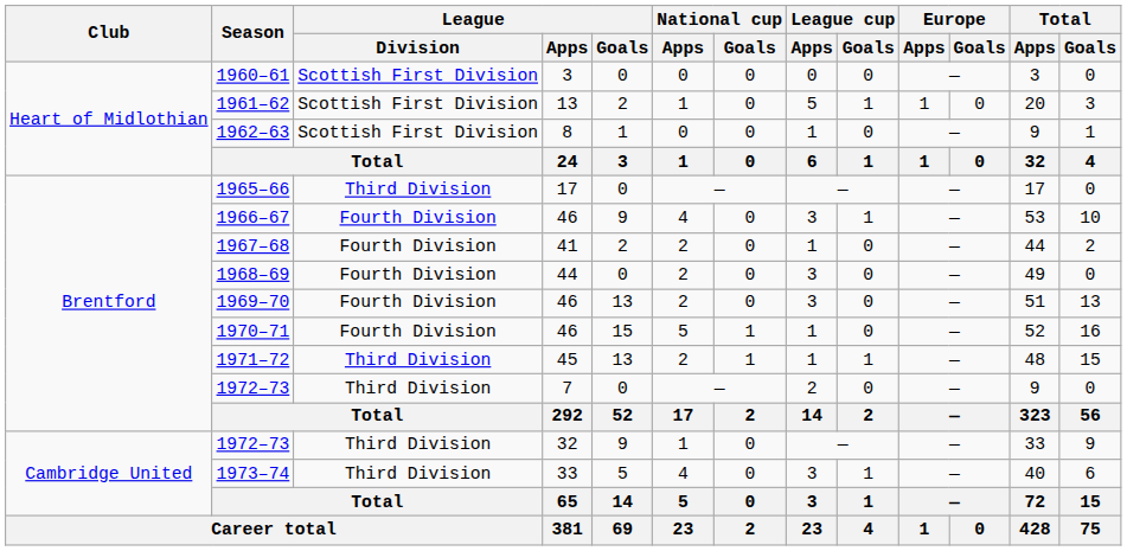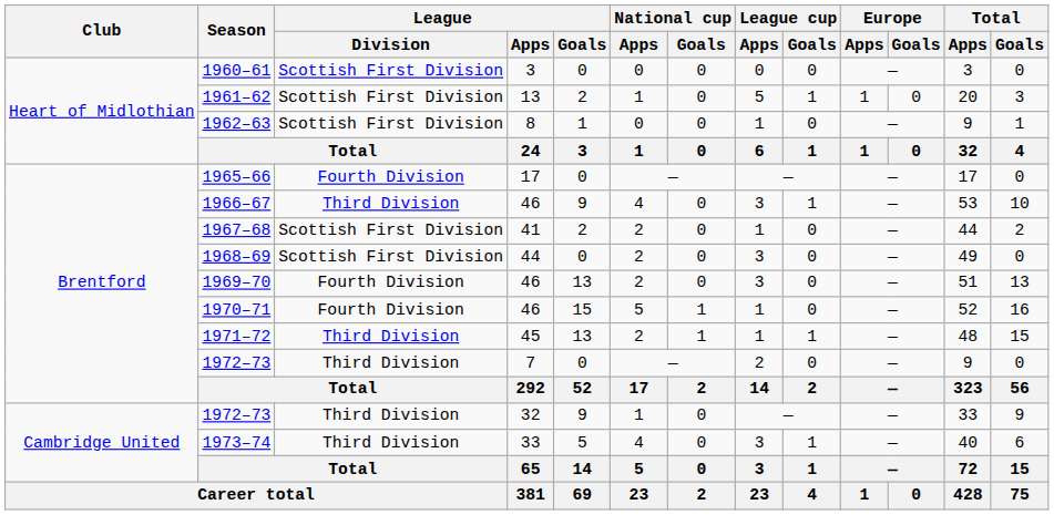 <table class="wikitable" style="text-align: center;">
 <tr>
 <th rowspan="2">Club</th>
 <th rowspan="2">Season</th>
 <th colspan="3">League</th>
 <th colspan="2">National cup</th>
 <th colspan="2">League cup</th>
 <th colspan="2">Europe</th>
 <th colspan="2">Total</th>
 </tr>
 <tr>
 <th>Division</th>
 <th>Apps</th>
 <th>Goals</th>
 <th>Apps</th>
 <th>Goals</th>
 <th>Apps</th>
 <th>Goals</th>
 <th>Apps</th>
 <th>Goals</th>
 <th>Apps</th>
 <th>Goals</th>
 </tr>
 <tr>
 <td rowspan="4"><a href='#'>Heart of Midlothian</a></td>
 <td><a href='#'>1960–61</a></td>
 <td><a href='#'>Scottish First Division</a></td>
 <td>3</td>
 <td>0</td>
 <td>0</td>
 <td>0</td>
 <td>0</td>
 <td>0</td>
 <td colspan="2">—</td>
 <td>3</td>
 <td>0</td>
 </tr>
 <tr>
 <td><a href='#'>1961–62</a></td>
 <td>Scottish First Division</td>
 <td>13</td>
 <td>2</td>
 <td>1</td>
 <td>0</td>
 <td>5</td>
 <td>1</td>
 <td>1</td>
 <td>0</td>
 <td>20</td>
 <td>3</td>
 </tr>
 <tr>
 <td><a href='#'>1962–63</a></td>
 <td>Scottish First Division</td>
 <td>8</td>
 <td>1</td>
 <td>0</td>
 <td>0</td>
 <td>1</td>
 <td>0</td>
 <td colspan="2">—</td>
 <td>9</td>
 <td>1</td>
 </tr>
 <tr>
 <th colspan="2">Total</th>
 <th>24</th>
 <th>3</th>
 <th>1</th>
 <th>0</th>
 <th>6</th>
 <th>1</th>
 <th>1</th>
 <th>0</th>
 <th>32</th>
 <th>4</th>
 </tr>
 <tr>
 <td rowspan="9"><a href='#'>Brentford</a></td>
 <td><a href='#'>1965–66</a></td>
-<td><a href='#'>Third Division</a></td>
+<td><a href='#'>Fourth Division</a></td>
 <td>17</td>
 <td>0</td>
 <td colspan="2">—</td>
 <td colspan="2">—</td>
 <td colspan="2">—</td>
 <td>17</td>
 <td>0</td>
 </tr>
 <tr>
 <td><a href='#'>1966–67</a></td>
-<td><a href='#'>Fourth Division</a></td>
+<td><a href='#'>Third Division</a></td>
 <td>46</td>
 <td>9</td>
 <td>4</td>
 <td>0</td>
 <td>3</td>
 <td>1</td>
 <td colspan="2">—</td>
 <td>53</td>
 <td>10</td>
 </tr>
 <tr>
 <td><a href='#'>1967–68</a></td>
-<td>Fourth Division</td>
+<td>Scottish First Division</td>
 <td>41</td>
 <td>2</td>
 <td>2</td>
 <td>0</td>
 <td>1</td>
 <td>0</td>
 <td colspan="2">—</td>
 <td>44</td>
 <td>2</td>
 </tr>
 <tr>
 <td><a href='#'>1968–69</a></td>
-<td>Fourth Division</td>
+<td>Scottish First Division</td>
 <td>44</td>
 <td>0</td>
 <td>2</td>
 <td>0</td>
 <td>3</td>
 <td>0</td>
 <td colspan="2">—</td>
 <td>49</td>
 <td>0</td>
 </tr>
 <tr>
 <td><a href='#'>1969–70</a></td>
 <td>Fourth Division</td>
 <td>46</td>
 <td>13</td>
 <td>2</td>
 <td>0</td>
 <td>3</td>
 <td>0</td>
 <td colspan="2">—</td>
 <td>51</td>
 <td>13</td>
 </tr>
 <tr>
 <td><a href='#'>1970–71</a></td>
 <td>Fourth Division</td>
 <td>46</td>
 <td>15</td>
 <td>5</td>
 <td>1</td>
 <td>1</td>
 <td>0</td>
 <td colspan="2">—</td>
 <td>52</td>
 <td>16</td>
 </tr>
 <tr>
 <td><a href='#'>1971–72</a></td>
 <td><a href='#'>Third Division</a></td>
 <td>45</td>
 <td>13</td>
 <td>2</td>
 <td>1</td>
 <td>1</td>
 <td>1</td>
 <td colspan="2">—</td>
 <td>48</td>
 <td>15</td>
 </tr>
 <tr>
 <td><a href='#'>1972–73</a></td>
 <td>Third Division</td>
 <td>7</td>
 <td>0</td>
 <td colspan="2">—</td>
 <td>2</td>
 <td>0</td>
 <td colspan="2">—</td>
 <td>9</td>
 <td>0</td>
 </tr>
 <tr>
 <th colspan="2">Total</th>
 <th>292</th>
 <th>52</th>
 <th>17</th>
 <th>2</th>
 <th>14</th>
 <th>2</th>
 <th colspan="2">—</th>
 <th>323</th>
 <th>56</th>
 </tr>
 <tr>
 <td rowspan="3"><a href='#'>Cambridge United</a></td>
 <td><a href='#'>1972–73</a></td>
 <td>Third Division</td>
 <td>32</td>
 <td>9</td>
 <td>1</td>
 <td>0</td>
 <td colspan="2">—</td>
 <td colspan="2">—</td>
 <td>33</td>
 <td>9</td>
 </tr>
 <tr>
 <td><a href='#'>1973–74</a></td>
 <td>Third Division</td>
 <td>33</td>
 <td>5</td>
 <td>4</td>
 <td>0</td>
 <td>3</td>
 <td>1</td>
 <td colspan="2">—</td>
 <td>40</td>
 <td>6</td>
 </tr>
 <tr>
 <th colspan="2">Total</th>
 <th>65</th>
 <th>14</th>
 <th>5</th>
 <th>0</th>
 <th>3</th>
 <th>1</th>
 <th colspan="2">—</th>
 <th>72</th>
 <th>15</th>
 </tr>
 <tr>
 <th colspan="3">Career total</th>
 <th>381</th>
 <th>69</th>
 <th>23</th>
 <th>2</th>
 <th>23</th>
 <th>4</th>
 <th>1</th>
 <th>0</th>
 <th>428</th>
 <th>75</th>
 </tr>
 </table>
